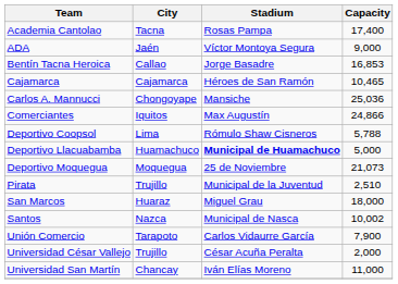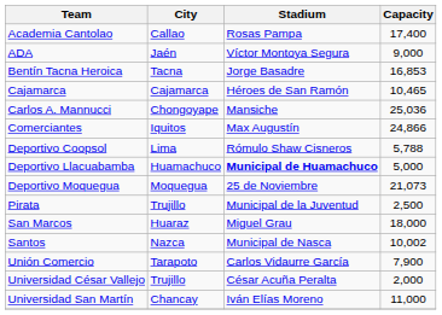 <table class="wikitable sortable">
 <tr>
 <th>Team</th>
 <th>City</th>
 <th>Stadium</th>
 <th>Capacity</th>
 </tr>
 <tr>
 <td><a href='#'>Academia Cantolao</a></td>
-<td><a href='#'>Tacna</a></td>
+<td><a href='#'>Callao</a></td>
 <td><a href='#'>Rosas Pampa</a></td>
 <td align="center">17,400</td>
 </tr>
 <tr>
 <td><a href='#'>ADA</a></td>
 <td><a href='#'>Jaén</a></td>
 <td><a href='#'>Víctor Montoya Segura</a></td>
 <td align="center">9,000</td>
 </tr>
 <tr>
 <td><a href='#'>Bentín Tacna Heroica</a></td>
-<td><a href='#'>Callao</a></td>
+<td><a href='#'>Tacna</a></td>
 <td><a href='#'>Jorge Basadre</a></td>
 <td align="center">16,853</td>
 </tr>
 <tr>
 <td><a href='#'>Cajamarca</a></td>
 <td><a href='#'>Cajamarca</a></td>
 <td><a href='#'>Héroes de San Ramón</a></td>
 <td align="center">10,465</td>
 </tr>
 <tr>
 <td><a href='#'>Carlos A. Mannucci</a></td>
 <td><a href='#'>Chongoyape</a></td>
 <td><a href='#'>Mansiche</a></td>
 <td align="center">25,036</td>
 </tr>
 <tr>
 <td><a href='#'>Comerciantes</a></td>
 <td><a href='#'>Iquitos</a></td>
 <td><a href='#'>Max Augustín</a></td>
 <td align="center">24,866</td>
 </tr>
 <tr>
 <td><a href='#'>Deportivo Coopsol</a></td>
 <td><a href='#'>Lima</a></td>
 <td><a href='#'>Rómulo Shaw Cisneros</a></td>
 <td align="center">5,788</td>
 </tr>
 <tr>
 <td><a href='#'>Deportivo Llacuabamba</a></td>
 <td><a href='#'>Huamachuco</a></td>
 <td><strong><a href='#'>Municipal de Huamachuco</a></strong></td>
 <td align="center">5,000</td>
 </tr>
 <tr>
 <td><a href='#'>Deportivo Moquegua</a></td>
 <td><a href='#'>Moquegua</a></td>
 <td><a href='#'>25 de Noviembre</a></td>
 <td align="center">21,073</td>
 </tr>
 <tr>
 <td><a href='#'>Pirata</a></td>
 <td><a href='#'>Trujillo</a></td>
 <td><a href='#'>Municipal de la Juventud</a></td>
-<td align="center">2,510</td>
+<td align="center">2,500</td>
 </tr>
 <tr>
 <td><a href='#'>San Marcos</a></td>
 <td><a href='#'>Huaraz</a></td>
 <td><a href='#'>Miguel Grau</a></td>
 <td align="center">18,000</td>
 </tr>
 <tr>
 <td><a href='#'>Santos</a></td>
 <td><a href='#'>Nazca</a></td>
 <td><a href='#'>Municipal de Nasca</a></td>
 <td align="center">10,002</td>
 </tr>
 <tr>
 <td><a href='#'>Unión Comercio</a></td>
 <td><a href='#'>Tarapoto</a></td>
 <td><a href='#'>Carlos Vidaurre García</a></td>
 <td align="center">7,900</td>
 </tr>
 <tr>
 <td><a href='#'>Universidad César Vallejo</a></td>
 <td><a href='#'>Trujillo</a></td>
 <td><a href='#'>César Acuña Peralta</a></td>
 <td align="center">2,000</td>
 </tr>
 <tr>
 <td><a href='#'>Universidad San Martín</a></td>
 <td><a href='#'>Chancay</a></td>
 <td><a href='#'>Iván Elías Moreno</a></td>
 <td align="center">11,000</td>
 </tr>
 <tr>
 </tr>
 </table>
